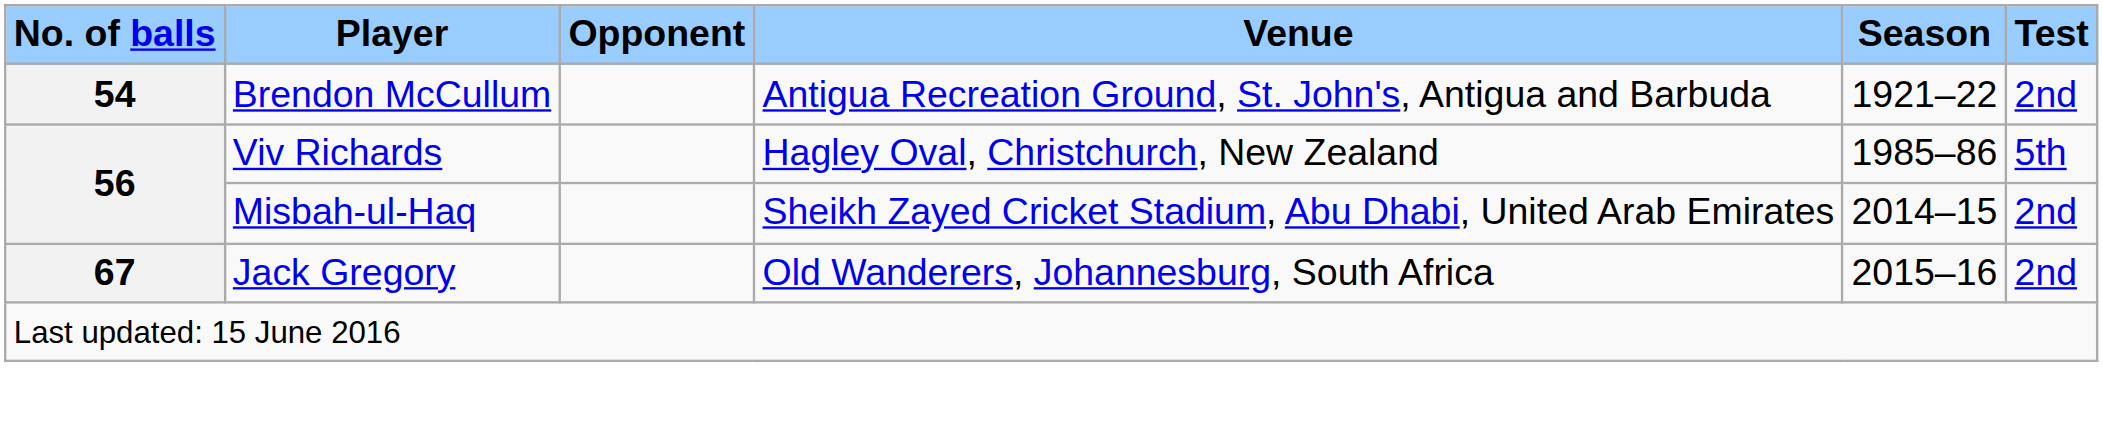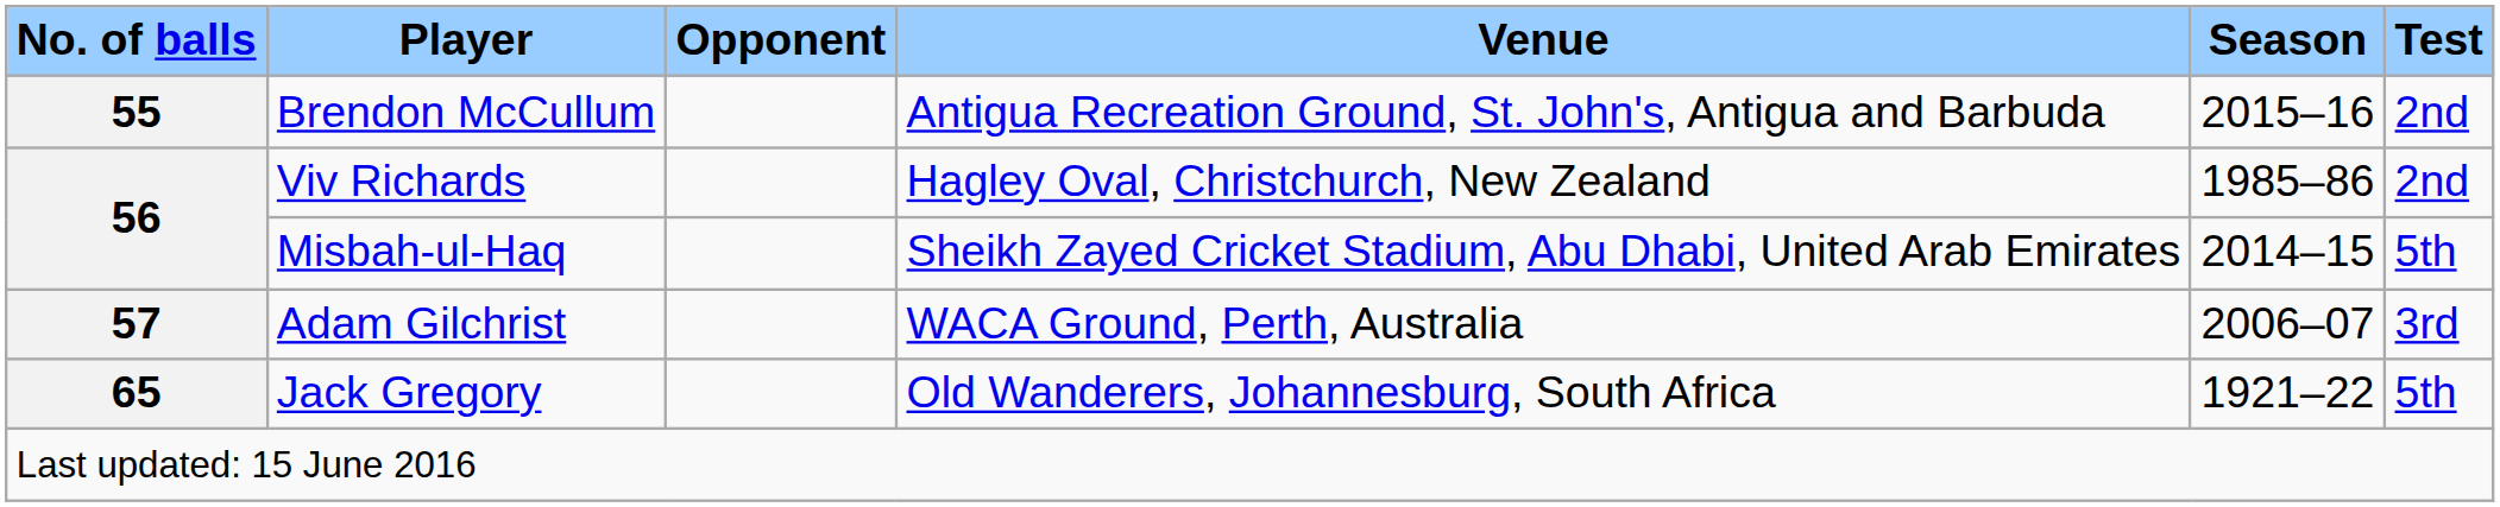 <table class="wikitable">
 <tr style="background:#9cf; text-align:center;">
 <td><strong>No. of <a href='#'>balls</a></strong></td>
 <td><strong>Player</strong></td>
 <td><strong>Opponent</strong></td>
 <td><strong>Venue</strong></td>
 <td><strong>Season</strong></td>
 <td><strong>Test</strong></td>
 </tr>
 <tr>
-<th>54</th>
+<th>55</th>
 <td> <a href='#'>Brendon McCullum</a></td>
 <td></td>
 <td><a href='#'>Antigua Recreation Ground</a>, <a href='#'>St. John's</a>, Antigua and Barbuda</td>
-<td>1921–22</td>
+<td>2015–16</td>
 <td><a href='#'>2nd</a></td>
 </tr>
 <tr>
 <th rowspan=2>56</th>
 <td> <a href='#'>Viv Richards</a></td>
 <td></td>
 <td><a href='#'>Hagley Oval</a>, <a href='#'>Christchurch</a>, New Zealand</td>
 <td>1985–86</td>
-<td><a href='#'>5th</a></td>
+<td><a href='#'>2nd</a></td>
 </tr>
 <tr>
 <td> <a href='#'>Misbah-ul-Haq</a></td>
 <td></td>
 <td><a href='#'>Sheikh Zayed Cricket Stadium</a>, <a href='#'>Abu Dhabi</a>, United Arab Emirates</td>
 <td>2014–15</td>
-<td><a href='#'>2nd</a></td>
+<td><a href='#'>5th</a></td>
 </tr>
 <tr>
-<th>67</th>
+<th>57</th>
+<td> <a href='#'>Adam Gilchrist</a></td>
+<td></td>
+<td><a href='#'>WACA Ground</a>, <a href='#'>Perth</a>, Australia</td>
+<td>2006–07</td>
+<td><a href='#'>3rd</a></td>
+</tr>
+<tr>
+<th>65</th>
 <td> <a href='#'>Jack Gregory</a></td>
 <td></td>
 <td><a href='#'>Old Wanderers</a>, <a href='#'>Johannesburg</a>, South Africa</td>
-<td>2015–16</td>
-<td><a href='#'>2nd</a></td>
+<td>1921–22</td>
+<td><a href='#'>5th</a></td>
 </tr>
 <tr>
 <td colspan="6"><small>Last updated: 15 June 2016</small></td>
 </tr>
 </table>
